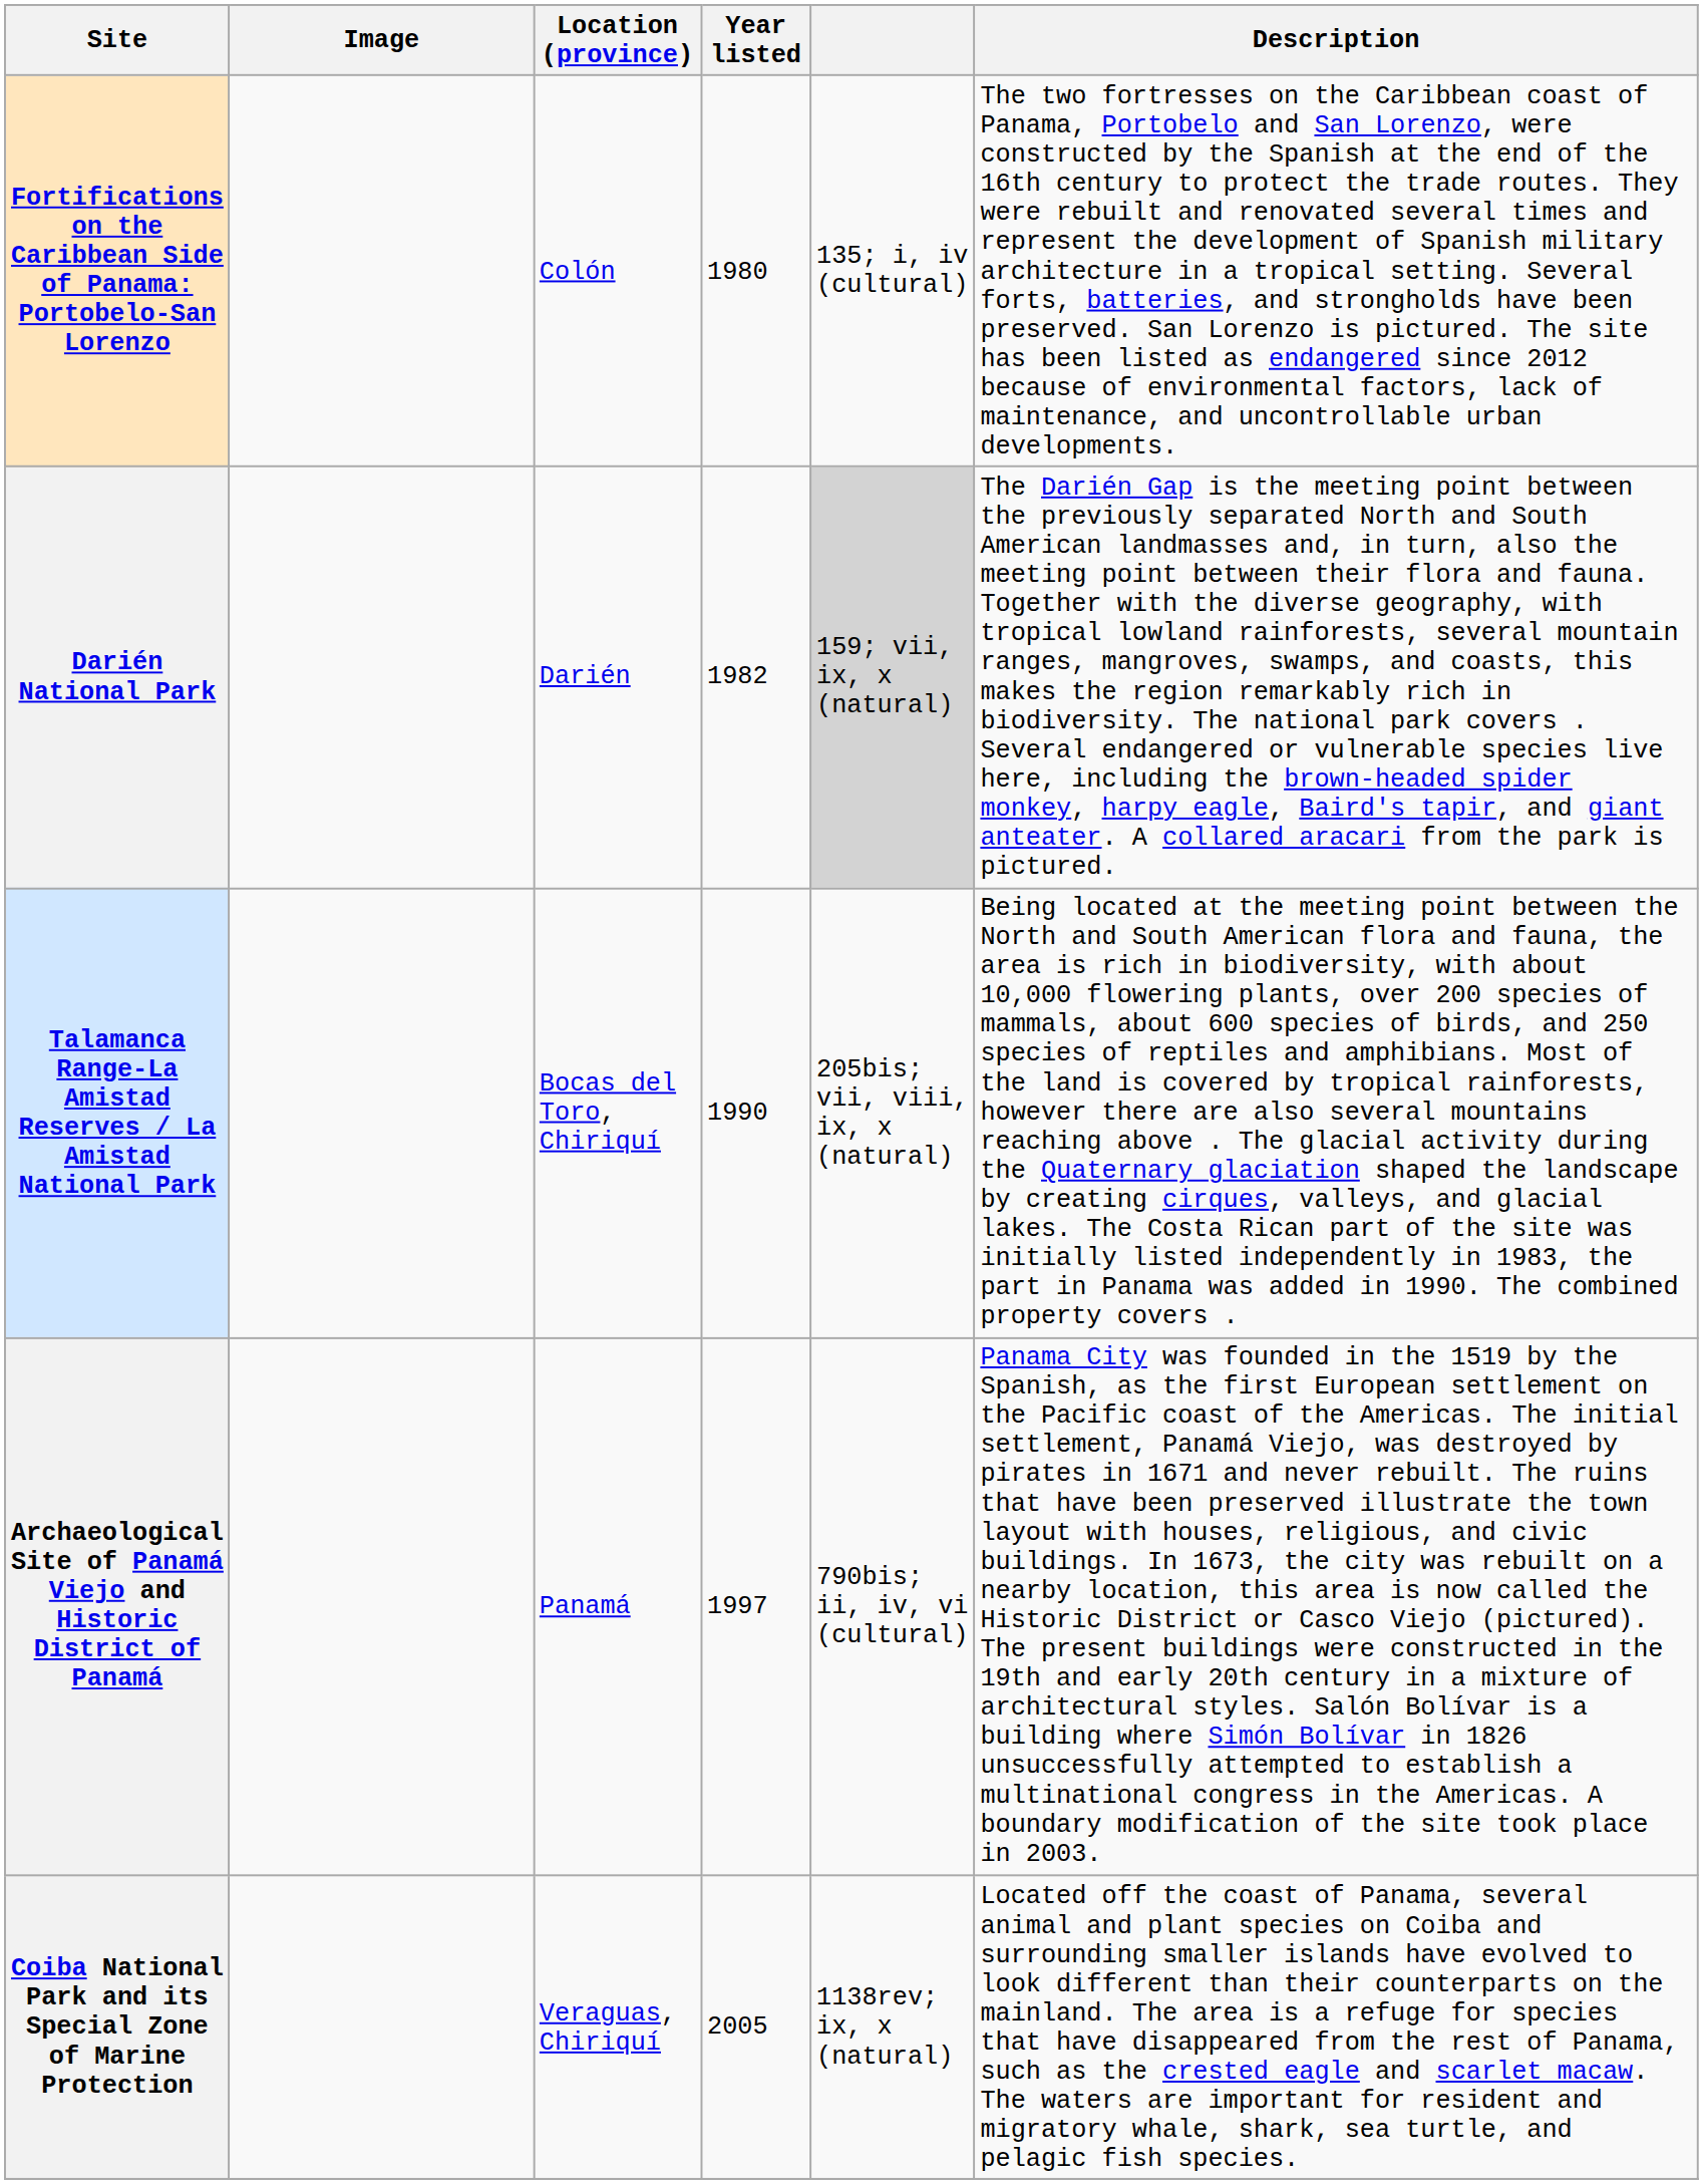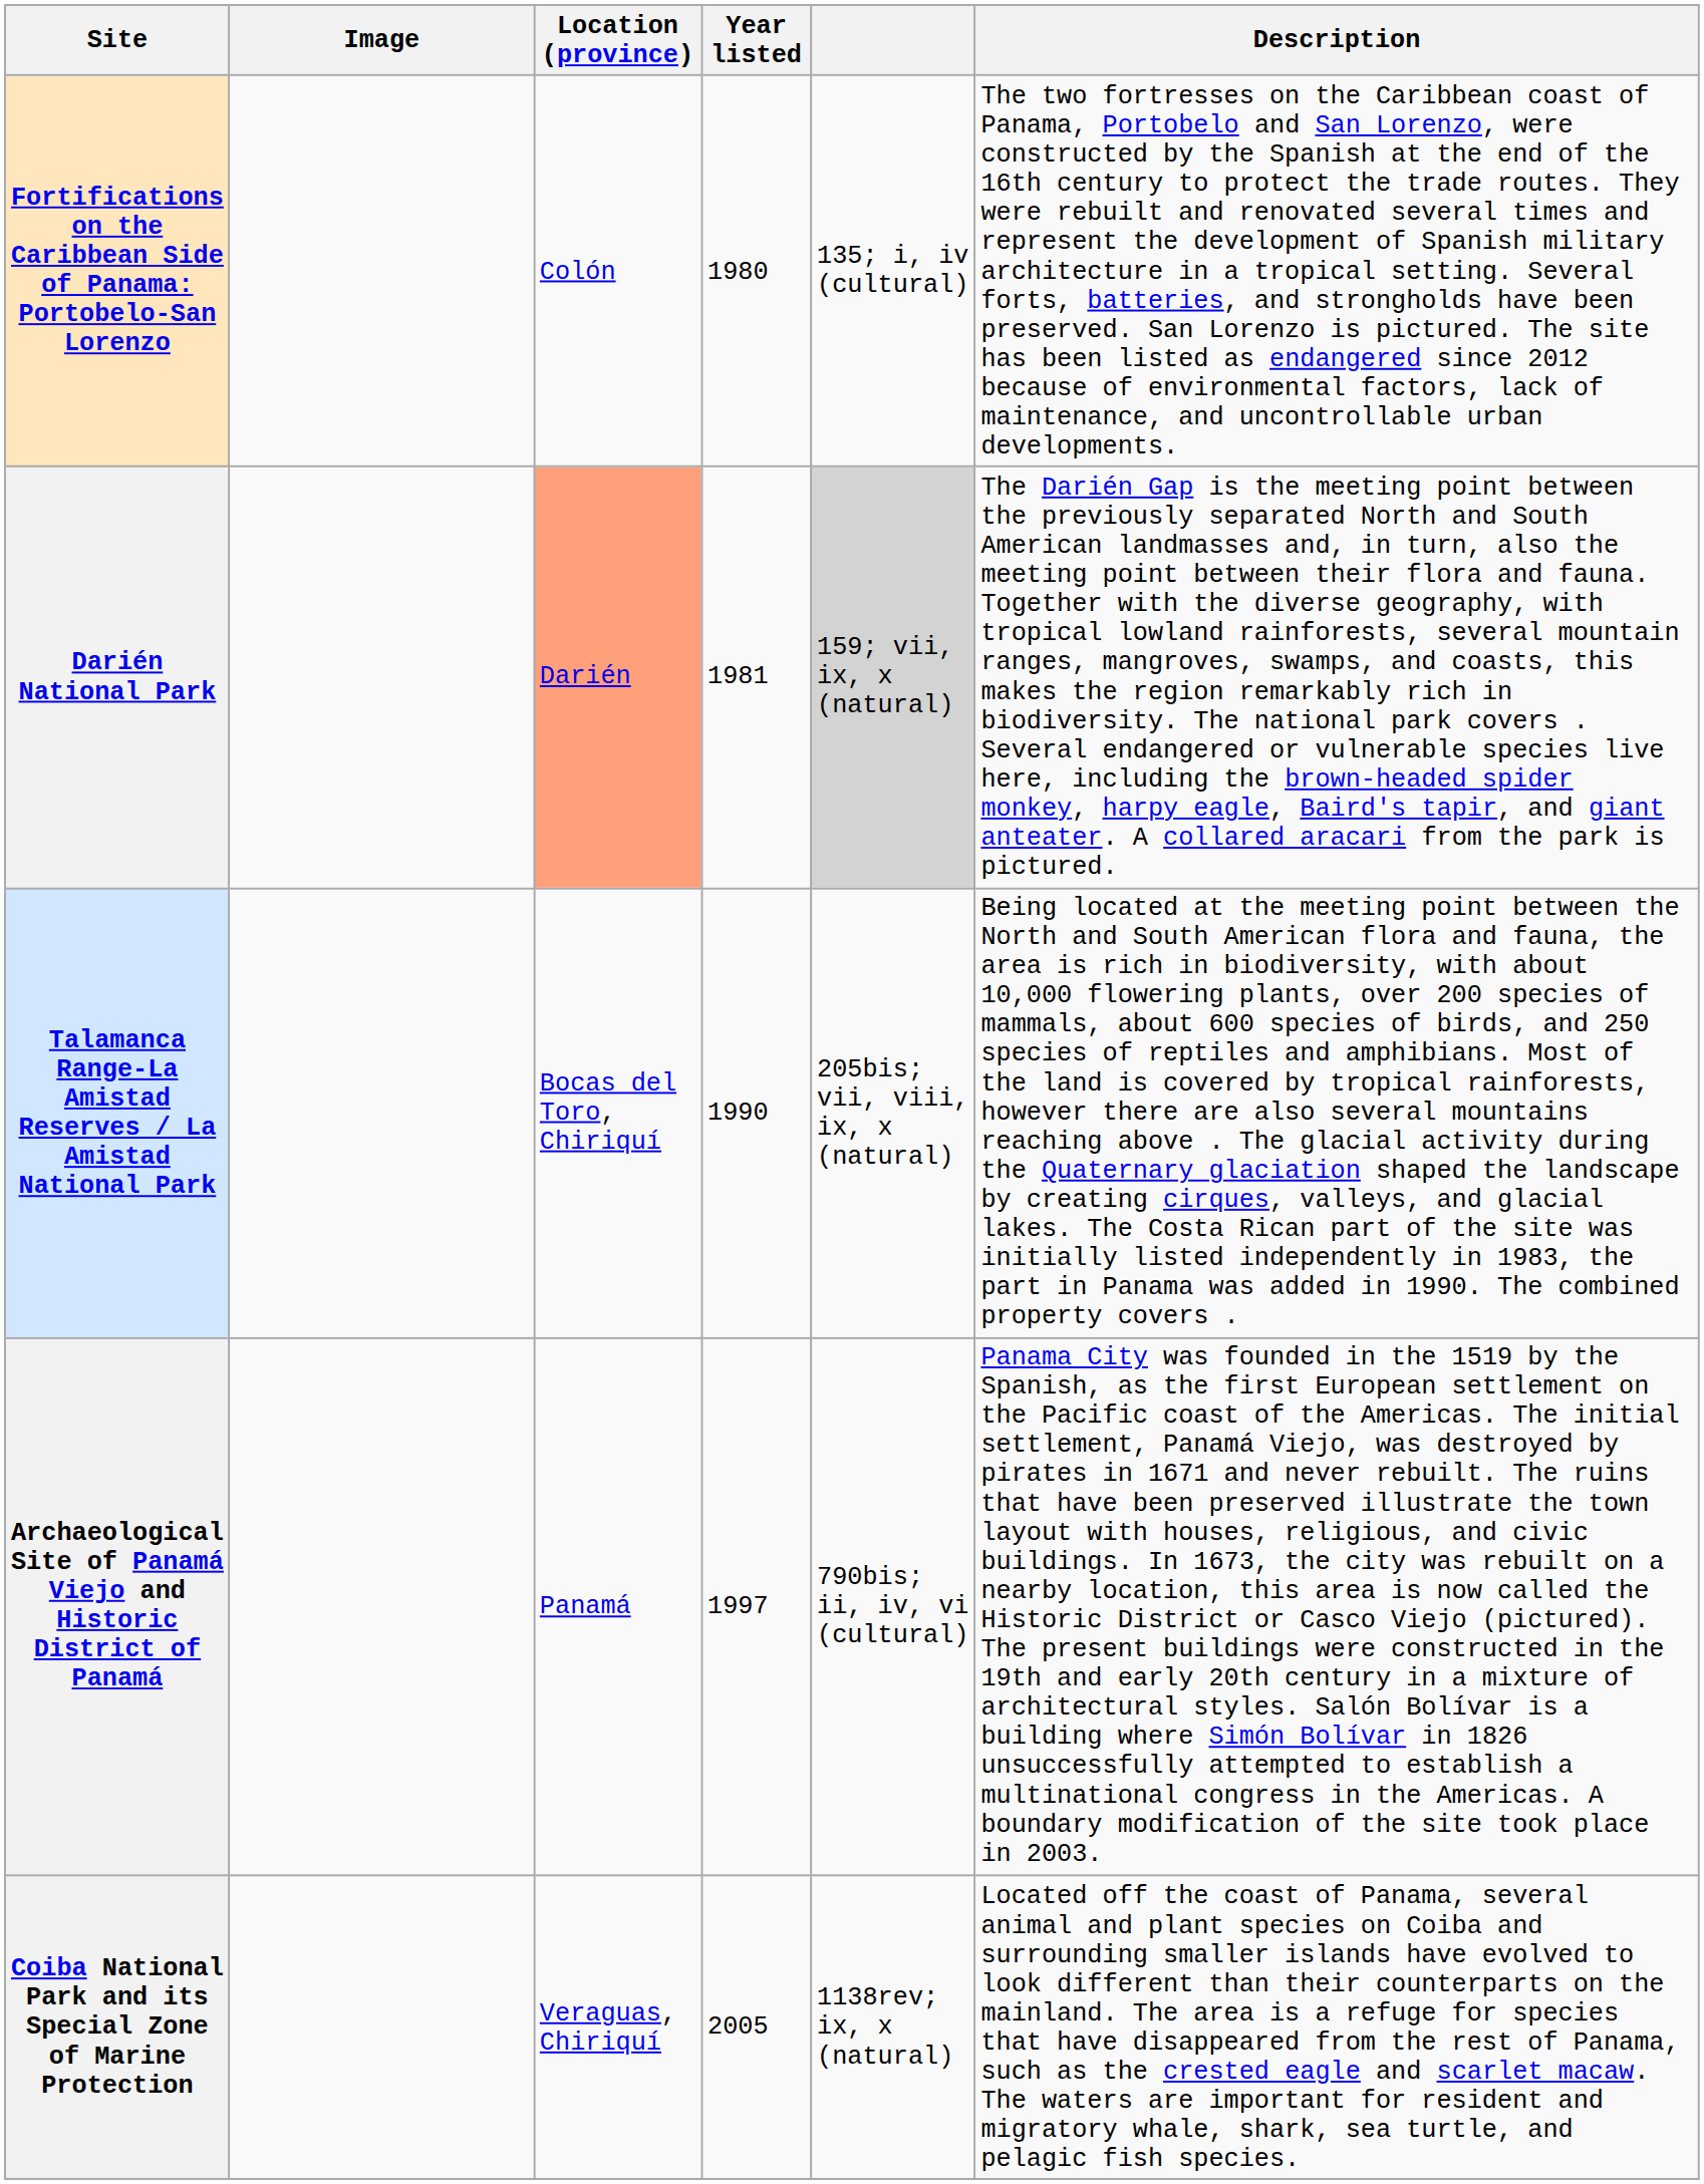 <table class="wikitable sortable plainrowheaders">
 <tr>
 <th style="width:100px;" scope="col">Site</th>
 <th class="unsortable"  style="width:150px;" scope="col">Image</th>
 <th style="width:80px;" scope="col">Location (<a href='#'>province</a>)</th>
 <th style="width:50px;" scope="col">Year listed</th>
 <th style="width:60px;" scope="col" data-sort-type="number"></th>
 <th scope="col" class="unsortable">Description</th>
 </tr>
 <tr>
 <th scope="row" style="background:#ffe6bd;"><a href='#'>Fortifications on the Caribbean Side of Panama: Portobelo-San Lorenzo</a></th>
 <td></td>
 <td><a href='#'>Colón</a></td>
 <td>1980</td>
 <td>135; i, iv (cultural)</td>
 <td>The two fortresses on the Caribbean coast of Panama,  <a href='#'>Portobelo</a> and <a href='#'>San Lorenzo</a>, were constructed by the Spanish at the end of the 16th century to protect the trade routes. They were rebuilt and renovated several times and represent the development of Spanish military architecture in a tropical setting. Several forts, <a href='#'>batteries</a>, and strongholds have been preserved. San Lorenzo is pictured. The site has been listed as <a href='#'>endangered</a> since 2012 because of environmental factors, lack of maintenance, and uncontrollable urban developments.</td>
 </tr>
 <tr>
 <th scope="row"><a href='#'>Darién National Park</a></th>
 <td></td>
-<td><a href='#'>Darién</a></td>
-<td>1982</td>
+<td style="background: lightsalmon;"><a href='#'>Darién</a></td>
+<td>1981</td>
 <td style="background: lightgrey;">159; vii, ix, x (natural)</td>
 <td>The <a href='#'>Darién Gap</a> is the meeting point between the previously separated North and South American landmasses and, in turn, also the meeting point between their flora and fauna. Together with the diverse geography, with tropical lowland rainforests, several mountain ranges, mangroves, swamps, and coasts, this makes the region remarkably rich in biodiversity. The national park covers . Several endangered or vulnerable species live here, including the <a href='#'>brown-headed spider monkey</a>, <a href='#'>harpy eagle</a>, <a href='#'>Baird's tapir</a>, and <a href='#'>giant anteater</a>. A <a href='#'>collared aracari</a> from the park is pictured.</td>
 </tr>
 <tr>
 <th scope="row" style="background:#D0E7FF;"><a href='#'>Talamanca Range-La Amistad Reserves / La Amistad National Park</a></th>
 <td></td>
 <td><a href='#'>Bocas del Toro</a>, <a href='#'>Chiriquí</a></td>
 <td>1990</td>
 <td>205bis; vii, viii, ix, x (natural)</td>
 <td>Being located at the meeting point between the North and South American flora and fauna, the area is rich in biodiversity, with about 10,000 flowering plants, over 200 species of mammals, about 600 species of birds, and 250 species of reptiles and amphibians. Most of the land is covered by tropical rainforests, however there are also several mountains reaching above . The glacial activity during the <a href='#'>Quaternary glaciation</a> shaped the landscape by creating <a href='#'>cirques</a>, valleys, and glacial lakes. The Costa Rican part of the site was initially listed independently in 1983, the part in Panama was added in 1990. The combined property covers .</td>
 </tr>
 <tr>
 <th scope="row">Archaeological Site of <a href='#'>Panamá Viejo</a> and <a href='#'>Historic District of Panamá</a></th>
 <td></td>
 <td><a href='#'>Panamá</a></td>
 <td>1997</td>
 <td>790bis; ii, iv, vi (cultural)</td>
 <td><a href='#'>Panama City</a> was founded in the 1519 by the Spanish, as the first European settlement on the Pacific coast of the Americas. The initial settlement, Panamá Viejo, was destroyed by pirates in 1671 and never rebuilt. The ruins that have been preserved illustrate the town layout with houses, religious, and civic buildings. In 1673, the city was rebuilt on a nearby location, this area is now called the Historic District or Casco Viejo (pictured). The present buildings were constructed in the 19th and early 20th century in a mixture of architectural styles. Salón Bolívar is a building where <a href='#'>Simón Bolívar</a> in 1826 unsuccessfully attempted to establish a multinational congress in the Americas. A boundary modification of the site took place in 2003.</td>
 </tr>
 <tr>
 <th scope="row"><a href='#'>Coiba</a> National Park and its Special Zone of Marine Protection</th>
 <td></td>
 <td><a href='#'>Veraguas</a>, <a href='#'>Chiriquí</a></td>
 <td>2005</td>
 <td>1138rev; ix, x (natural)</td>
 <td>Located off the coast of Panama, several animal and plant species on Coiba and surrounding smaller islands have evolved to look different than their counterparts on the mainland. The area is a refuge for species that have disappeared from the rest of Panama, such as the <a href='#'>crested eagle</a> and <a href='#'>scarlet macaw</a>. The waters are important for resident and migratory whale, shark, sea turtle, and pelagic fish species.</td>
 </tr>
 <tr>
 </tr>
 </table>
